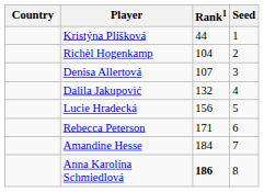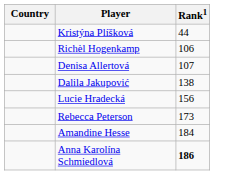 <table class="sortable wikitable">
 <tr>
 <th width="70">Country</th>
 <th width="175">Player</th>
 <th>Rank<sup>1</sup></th>
-<th>Seed</th>
 </tr>
 <tr>
 <td></td>
 <td><a href='#'>Kristýna Plíšková</a></td>
 <td>44</td>
-<td>1</td>
 </tr>
 <tr>
 <td></td>
 <td><a href='#'>Richèl Hogenkamp</a></td>
-<td>104</td>
-<td>2</td>
+<td>106</td>
 </tr>
 <tr>
 <td></td>
 <td><a href='#'>Denisa Allertová</a></td>
 <td>107</td>
-<td>3</td>
 </tr>
 <tr>
 <td></td>
 <td><a href='#'>Dalila Jakupović</a></td>
-<td>132</td>
-<td>4</td>
+<td>138</td>
 </tr>
 <tr>
 <td></td>
 <td><a href='#'>Lucie Hradecká</a></td>
 <td>156</td>
-<td>5</td>
 </tr>
 <tr>
 <td></td>
 <td><a href='#'>Rebecca Peterson</a></td>
-<td>171</td>
-<td>6</td>
+<td>173</td>
 </tr>
 <tr>
 <td></td>
 <td><a href='#'>Amandine Hesse</a></td>
 <td>184</td>
-<td>7</td>
 </tr>
 <tr>
 <td></td>
 <td><a href='#'>Anna Karolína Schmiedlová</a></td>
 <td><strong>186</strong></td>
-<td>8</td>
 </tr>
 </table>
